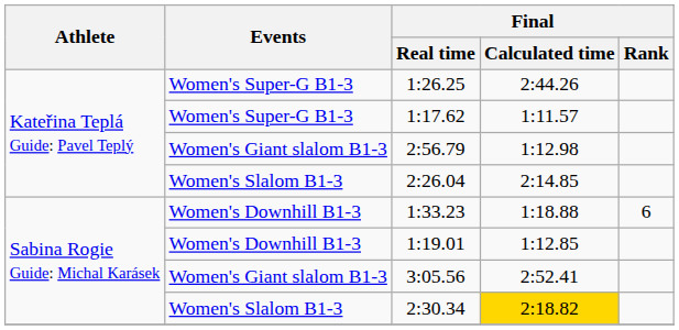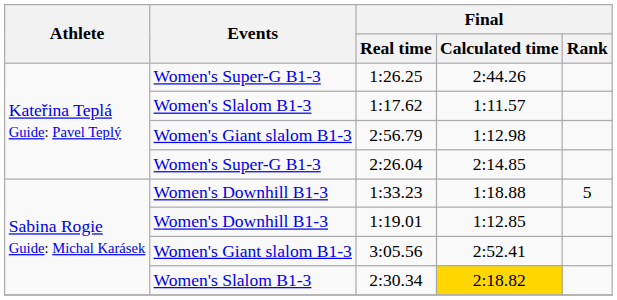 <table class="wikitable" style="font-size:90%">
 <tr>
 <th rowspan="2">Athlete</th>
 <th rowspan="2">Events</th>
 <th colspan="3">Final</th>
 </tr>
 <tr>
 <th>Real time</th>
 <th>Calculated time</th>
 <th>Rank</th>
 </tr>
 <tr>
 <td rowspan="4"><a href='#'>Kateřina Teplá</a><br><small><a href='#'>Guide</a>: <a href='#'>Pavel Teplý</a></small></td>
 <td><a href='#'>Women's Super-G B1-3</a></td>
 <td align="center">1:26.25</td>
 <td align="center">2:44.26</td>
 <td align="center"></td>
 </tr>
 <tr>
-<td><a href='#'>Women's Super-G B1-3</a></td>
+<td><a href='#'>Women's Slalom B1-3</a></td>
 <td align="center">1:17.62</td>
 <td align="center">1:11.57</td>
 <td align="center"></td>
 </tr>
 <tr>
 <td><a href='#'>Women's Giant slalom B1-3</a></td>
 <td align="center">2:56.79</td>
 <td align="center">1:12.98</td>
 <td align="center"></td>
 </tr>
 <tr>
-<td><a href='#'>Women's Slalom B1-3</a></td>
+<td><a href='#'>Women's Super-G B1-3</a></td>
 <td align="center">2:26.04</td>
 <td align="center">2:14.85</td>
 <td align="center"></td>
 </tr>
 <tr>
 <td rowspan="4"><a href='#'>Sabina Rogie</a><br><small><a href='#'>Guide</a>: <a href='#'>Michal Karásek</a></small></td>
 <td><a href='#'>Women's Downhill B1-3</a></td>
 <td align="center">1:33.23</td>
 <td align="center">1:18.88</td>
-<td align="center">6</td>
+<td align="center">5</td>
 </tr>
 <tr>
 <td><a href='#'>Women's Downhill B1-3</a></td>
 <td align="center">1:19.01</td>
 <td align="center">1:12.85</td>
 <td align="center"></td>
 </tr>
 <tr>
 <td><a href='#'>Women's Giant slalom B1-3</a></td>
 <td align="center">3:05.56</td>
 <td align="center">2:52.41</td>
 <td align="center"></td>
 </tr>
 <tr>
 <td><a href='#'>Women's Slalom B1-3</a></td>
 <td align="center">2:30.34</td>
 <td align="center" style="background: gold;">2:18.82</td>
 <td align="center"></td>
 </tr>
 <tr>
 </tr>
 </table>
